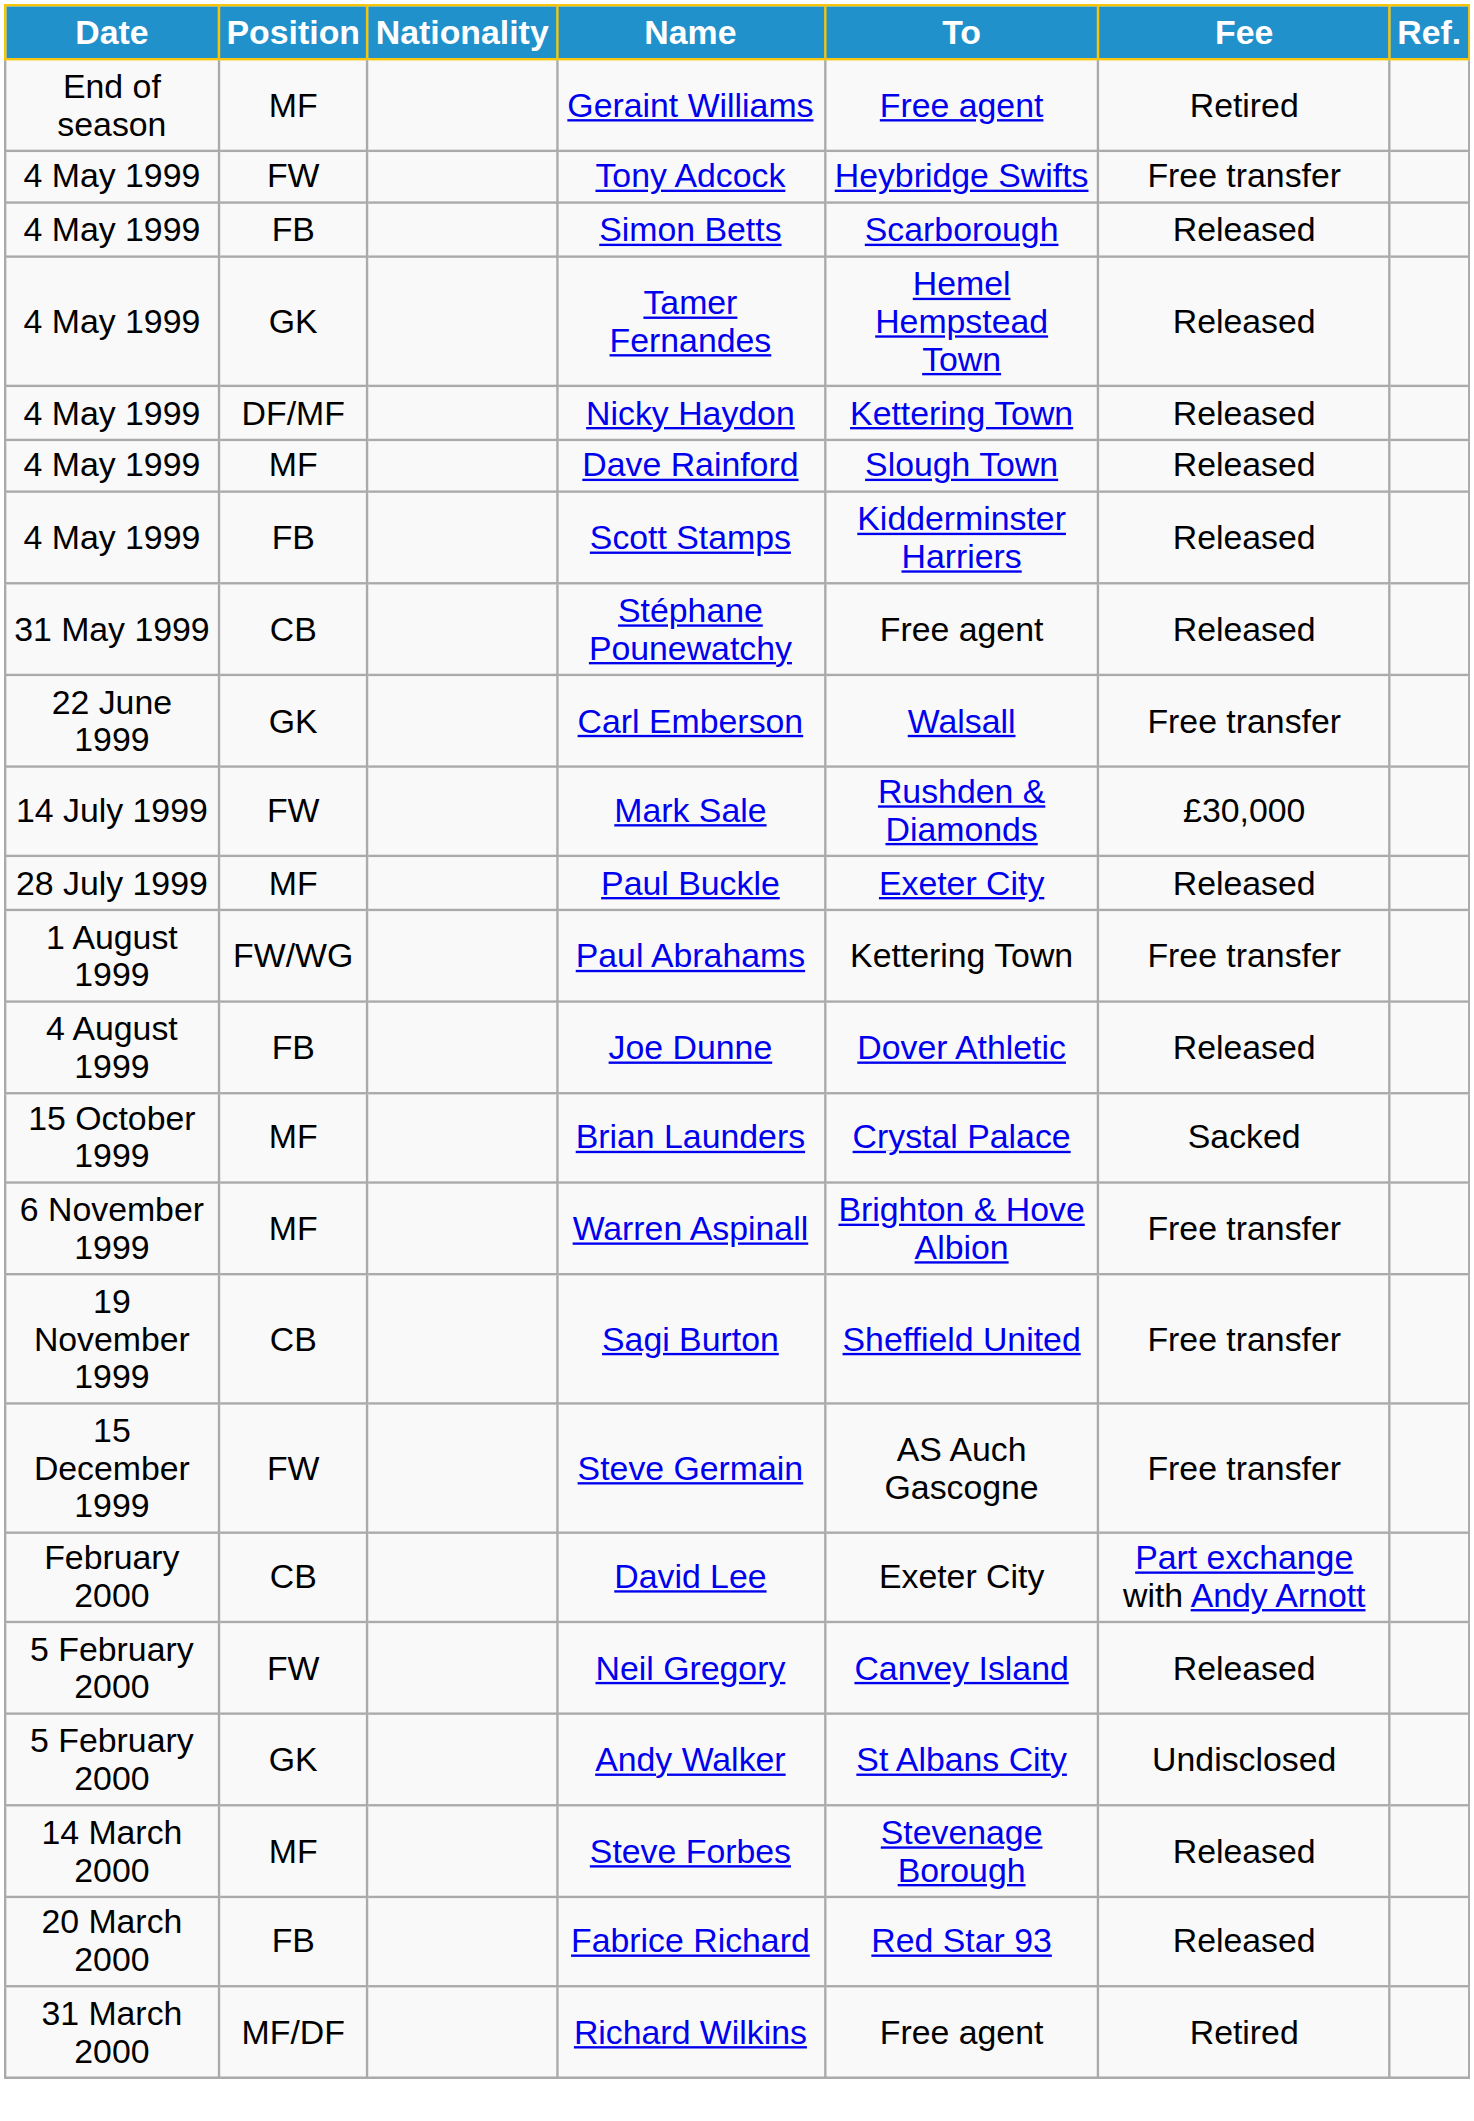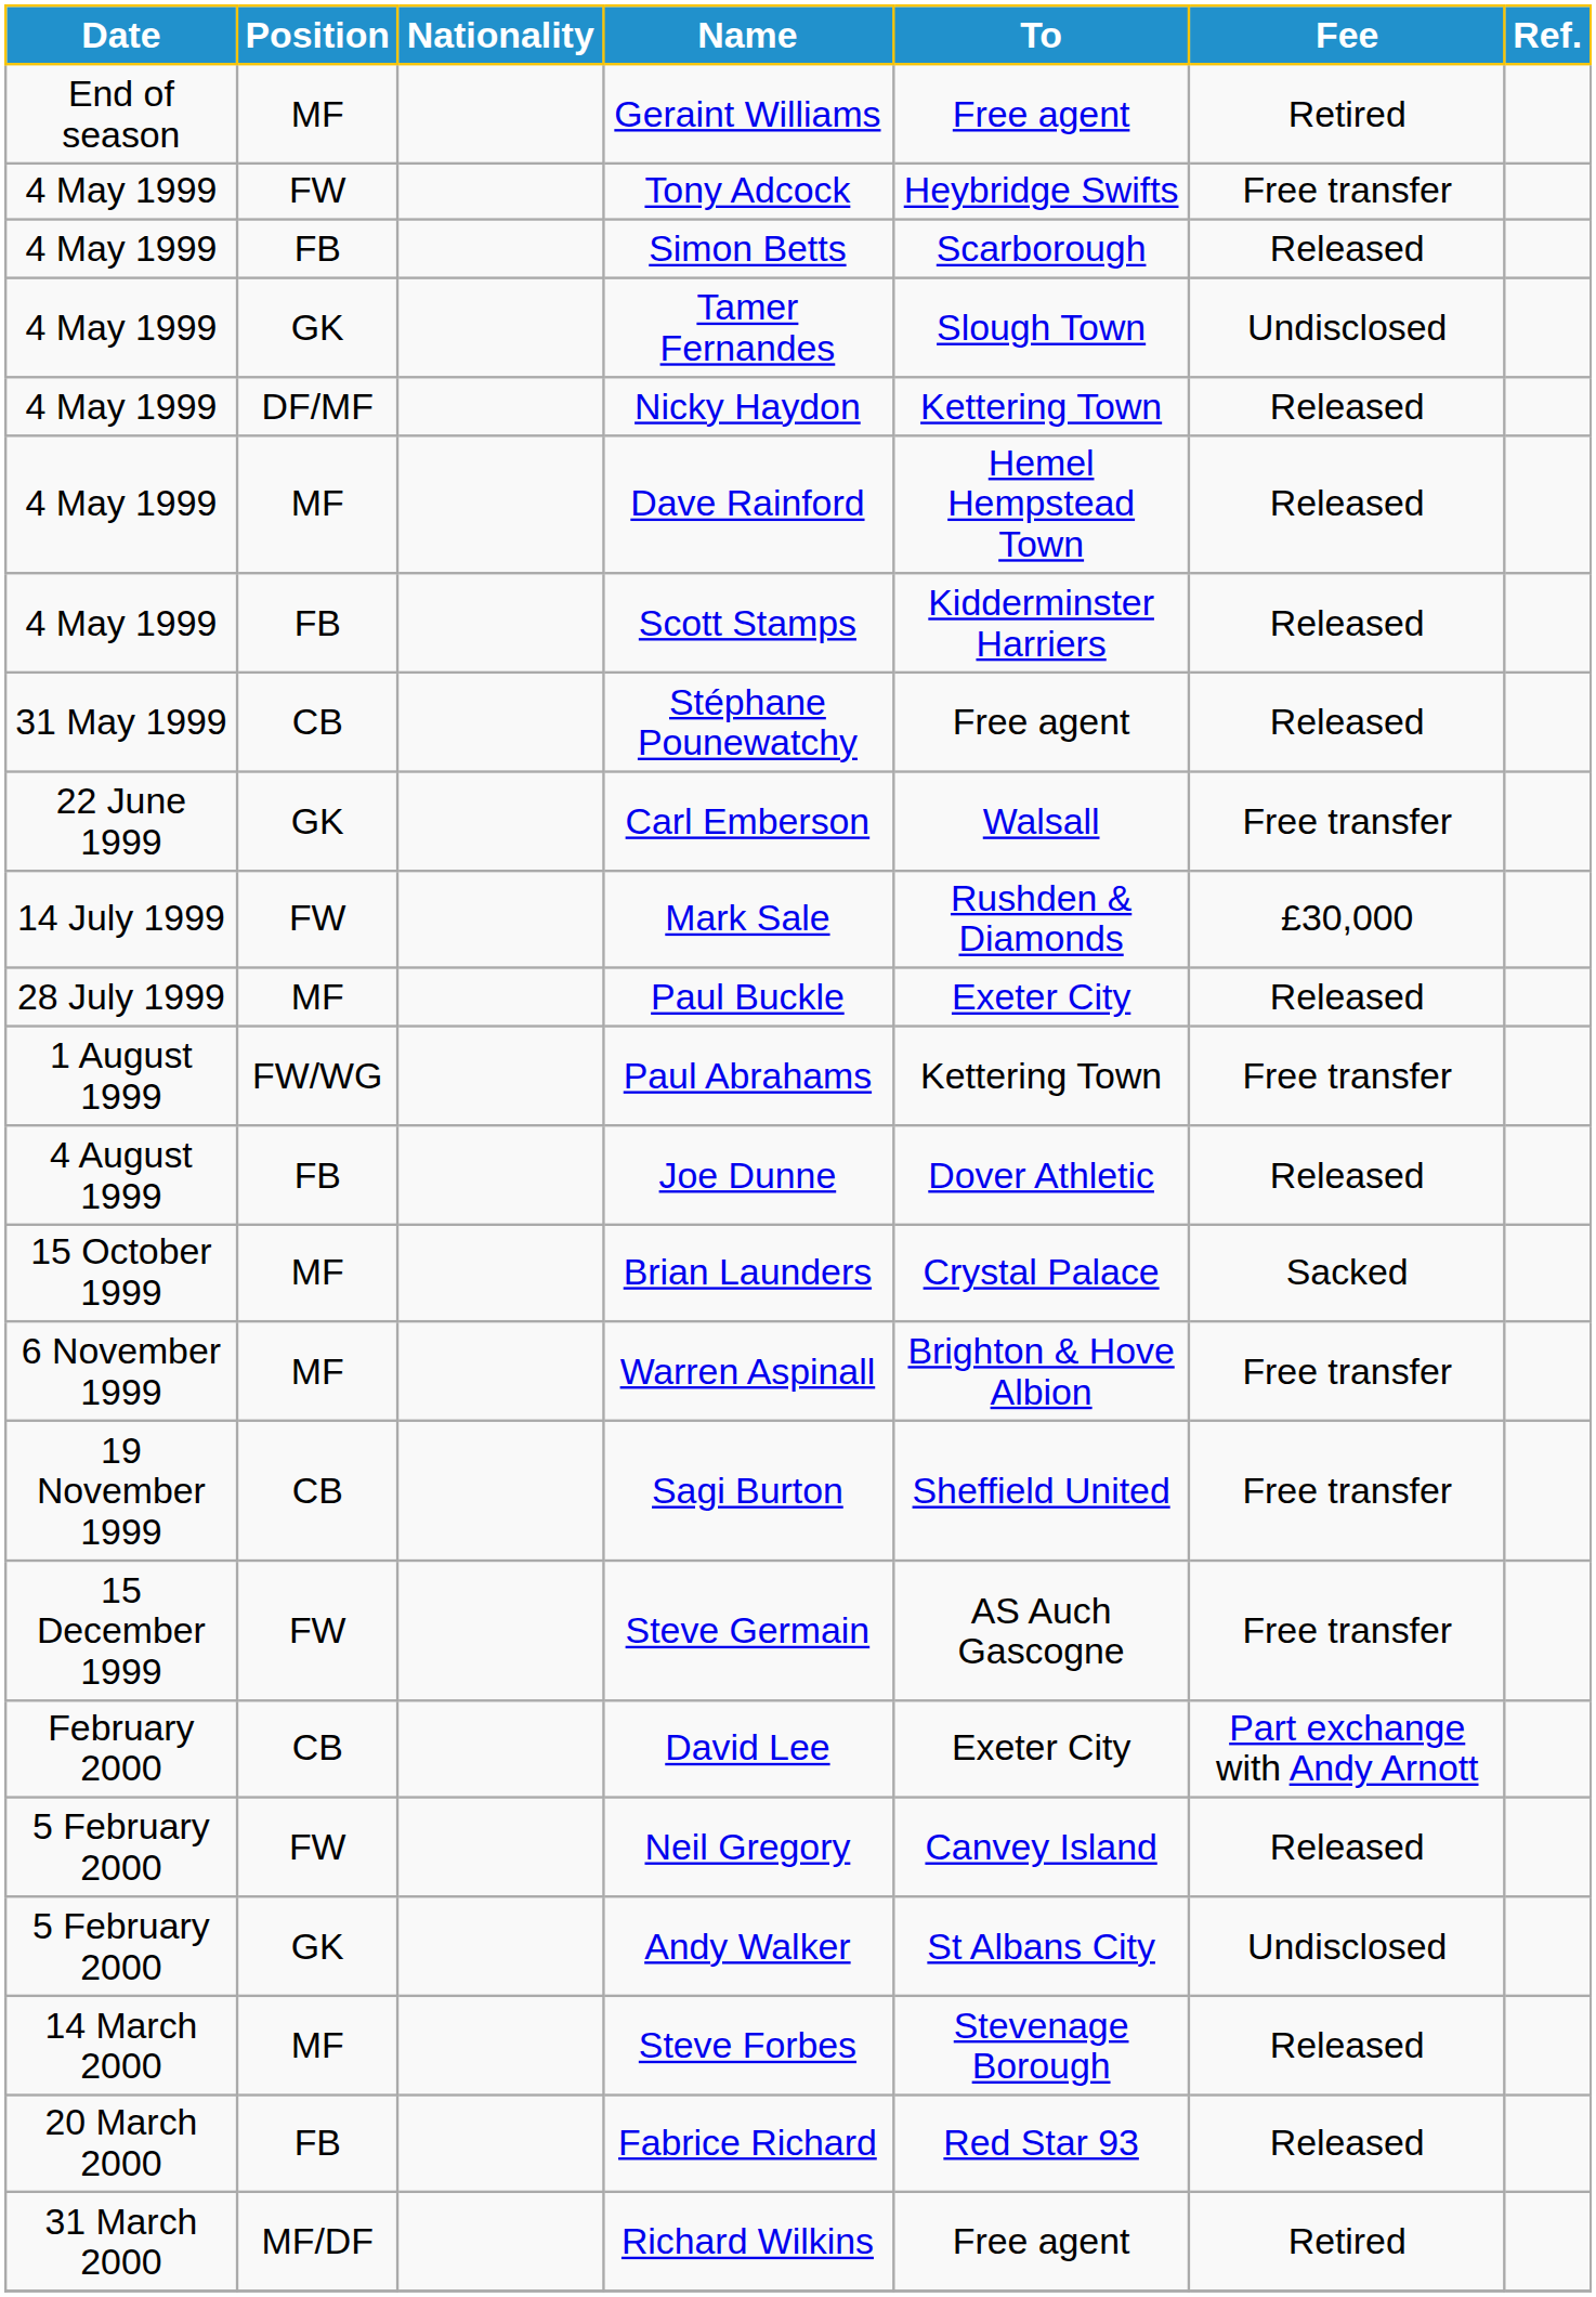 <table class="wikitable" style="text-align:center; font-size:90%; width:100%;">
 <tr>
 <th style="background:#2191CC; color:white; border:1px solid #F7C408; text-align:center;">Date</th>
 <th style="background:#2191CC; color:white; border:1px solid #F7C408; text-align:center;">Position</th>
 <th style="background:#2191CC; color:white; border:1px solid #F7C408; text-align:center;">Nationality</th>
 <th style="background:#2191CC; color:white; border:1px solid #F7C408; text-align:center;">Name</th>
 <th style="background:#2191CC; color:white; border:1px solid #F7C408; text-align:center;">To</th>
 <th style="background:#2191CC; color:white; border:1px solid #F7C408; text-align:center;">Fee</th>
 <th style="background:#2191CC; color:white; border:1px solid #F7C408; text-align:center;">Ref.</th>
 </tr>
 <tr>
 <td>End of season</td>
 <td>MF</td>
 <td></td>
 <td><a href='#'>Geraint Williams</a></td>
 <td><a href='#'>Free agent</a></td>
 <td>Retired</td>
 <td></td>
 </tr>
 <tr>
 <td>4 May 1999</td>
 <td>FW</td>
 <td></td>
 <td><a href='#'>Tony Adcock</a></td>
 <td> <a href='#'>Heybridge Swifts</a></td>
 <td>Free transfer</td>
 <td></td>
 </tr>
 <tr>
 <td>4 May 1999</td>
 <td>FB</td>
 <td></td>
 <td><a href='#'>Simon Betts</a></td>
 <td> <a href='#'>Scarborough</a></td>
 <td>Released</td>
 <td></td>
 </tr>
 <tr>
 <td>4 May 1999</td>
 <td>GK</td>
 <td></td>
 <td><a href='#'>Tamer Fernandes</a></td>
-<td> <a href='#'>Hemel Hempstead Town</a></td>
-<td>Released</td>
+<td> <a href='#'>Slough Town</a></td>
+<td>Undisclosed</td>
 <td></td>
 </tr>
 <tr>
 <td>4 May 1999</td>
 <td>DF/MF</td>
 <td></td>
 <td><a href='#'>Nicky Haydon</a></td>
 <td> <a href='#'>Kettering Town</a></td>
 <td>Released</td>
 <td></td>
 </tr>
 <tr>
 <td>4 May 1999</td>
 <td>MF</td>
 <td></td>
 <td><a href='#'>Dave Rainford</a></td>
-<td> <a href='#'>Slough Town</a></td>
+<td> <a href='#'>Hemel Hempstead Town</a></td>
 <td>Released</td>
 <td></td>
 </tr>
 <tr>
 <td>4 May 1999</td>
 <td>FB</td>
 <td></td>
 <td><a href='#'>Scott Stamps</a></td>
 <td> <a href='#'>Kidderminster Harriers</a></td>
 <td>Released</td>
 <td></td>
 </tr>
 <tr>
 <td>31 May 1999</td>
 <td>CB</td>
 <td></td>
 <td><a href='#'>Stéphane Pounewatchy</a></td>
 <td>Free agent</td>
 <td>Released</td>
 <td></td>
 </tr>
 <tr>
 <td>22 June 1999</td>
 <td>GK</td>
 <td></td>
 <td><a href='#'>Carl Emberson</a></td>
 <td> <a href='#'>Walsall</a></td>
 <td>Free transfer</td>
 <td></td>
 </tr>
 <tr>
 <td>14 July 1999</td>
 <td>FW</td>
 <td></td>
 <td><a href='#'>Mark Sale</a></td>
 <td> <a href='#'>Rushden & Diamonds</a></td>
 <td>£30,000</td>
 <td></td>
 </tr>
 <tr>
 <td>28 July 1999</td>
 <td>MF</td>
 <td></td>
 <td><a href='#'>Paul Buckle</a></td>
 <td> <a href='#'>Exeter City</a></td>
 <td>Released</td>
 <td></td>
 </tr>
 <tr>
 <td>1 August 1999</td>
 <td>FW/WG</td>
 <td></td>
 <td><a href='#'>Paul Abrahams</a></td>
 <td> Kettering Town</td>
 <td>Free transfer</td>
 <td></td>
 </tr>
 <tr>
 <td>4 August 1999</td>
 <td>FB</td>
 <td></td>
 <td><a href='#'>Joe Dunne</a></td>
 <td> <a href='#'>Dover Athletic</a></td>
 <td>Released</td>
 <td></td>
 </tr>
 <tr>
 <td>15 October 1999</td>
 <td>MF</td>
 <td></td>
 <td><a href='#'>Brian Launders</a></td>
 <td> <a href='#'>Crystal Palace</a></td>
 <td>Sacked</td>
 <td></td>
 </tr>
 <tr>
 <td>6 November 1999</td>
 <td>MF</td>
 <td></td>
 <td><a href='#'>Warren Aspinall</a></td>
 <td> <a href='#'>Brighton & Hove Albion</a></td>
 <td>Free transfer</td>
 <td></td>
 </tr>
 <tr>
 <td>19 November 1999</td>
 <td>CB</td>
 <td></td>
 <td><a href='#'>Sagi Burton</a></td>
 <td> <a href='#'>Sheffield United</a></td>
 <td>Free transfer</td>
 <td></td>
 </tr>
 <tr>
 <td>15 December 1999</td>
 <td>FW</td>
 <td></td>
 <td><a href='#'>Steve Germain</a></td>
 <td> AS Auch Gascogne</td>
 <td>Free transfer</td>
 <td></td>
 </tr>
 <tr>
 <td>February 2000</td>
 <td>CB</td>
 <td></td>
 <td><a href='#'>David Lee</a></td>
 <td> Exeter City</td>
 <td><a href='#'>Part exchange</a> with <a href='#'>Andy Arnott</a></td>
 <td></td>
 </tr>
 <tr>
 <td>5 February 2000</td>
 <td>FW</td>
 <td></td>
 <td><a href='#'>Neil Gregory</a></td>
 <td> <a href='#'>Canvey Island</a></td>
 <td>Released</td>
 <td></td>
 </tr>
 <tr>
 <td>5 February 2000</td>
 <td>GK</td>
 <td></td>
 <td><a href='#'>Andy Walker</a></td>
 <td> <a href='#'>St Albans City</a></td>
 <td>Undisclosed</td>
 <td></td>
 </tr>
 <tr>
 <td>14 March 2000</td>
 <td>MF</td>
 <td></td>
 <td><a href='#'>Steve Forbes</a></td>
 <td> <a href='#'>Stevenage Borough</a></td>
 <td>Released</td>
 <td></td>
 </tr>
 <tr>
 <td>20 March 2000</td>
 <td>FB</td>
 <td></td>
 <td><a href='#'>Fabrice Richard</a></td>
 <td> <a href='#'>Red Star 93</a></td>
 <td>Released</td>
 <td></td>
 </tr>
 <tr>
 <td>31 March 2000</td>
 <td>MF/DF</td>
 <td></td>
 <td><a href='#'>Richard Wilkins</a></td>
 <td>Free agent</td>
 <td>Retired</td>
 <td></td>
 </tr>
 <tr>
 </tr>
 </table>
